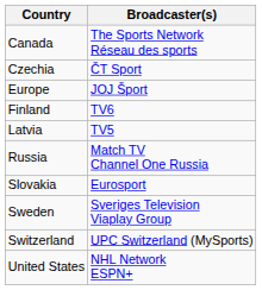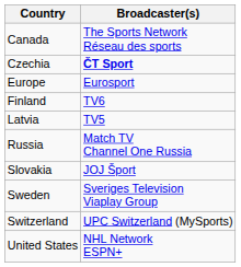 <table class="wikitable sortable">
 <tr style="background:#efefef; text-align:left;">
 <th>Country</th>
 <th>Broadcaster(s)</th>
 </tr>
 <tr>
 <td>Canada</td>
 <td><a href='#'>The Sports Network</a><br><a href='#'>Réseau des sports</a></td>
 </tr>
 <tr>
 <td>Czechia</td>
-<td><a href='#'>ČT Sport</a></td>
+<td><strong><a href='#'>ČT Sport</a></strong></td>
 </tr>
 <tr>
 <td>Europe</td>
-<td><a href='#'>JOJ Šport</a></td>
+<td><a href='#'>Eurosport</a></td>
 </tr>
 <tr>
 <td>Finland</td>
 <td><a href='#'>TV6</a></td>
 </tr>
 <tr>
 <td>Latvia</td>
 <td><a href='#'>TV5</a></td>
 </tr>
 <tr>
 <td>Russia</td>
 <td><a href='#'>Match TV</a> <br><a href='#'>Channel One Russia</a></td>
 </tr>
 <tr>
 <td>Slovakia</td>
-<td><a href='#'>Eurosport</a></td>
+<td><a href='#'>JOJ Šport</a></td>
 </tr>
 <tr>
 <td>Sweden</td>
 <td><a href='#'>Sveriges Television</a><br><a href='#'>Viaplay Group</a></td>
 </tr>
 <tr>
 <td>Switzerland</td>
 <td><a href='#'>UPC Switzerland</a> (MySports)</td>
 </tr>
 <tr>
 <td>United States</td>
 <td><a href='#'>NHL Network</a><br><a href='#'>ESPN+</a></td>
 </tr>
 </table>
